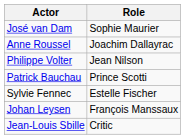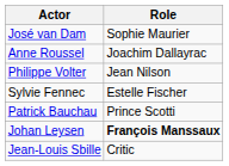 <table class="wikitable">
 <tr>
 <th>Actor</th>
 <th>Role</th>
 </tr>
 <tr>
 <td><a href='#'>José van Dam</a></td>
 <td>Sophie Maurier</td>
 </tr>
 <tr>
 <td><a href='#'>Anne Roussel</a></td>
 <td>Joachim Dallayrac</td>
 </tr>
 <tr>
 <td><a href='#'>Philippe Volter</a></td>
 <td>Jean Nilson</td>
 </tr>
 <tr>
+<td>Sylvie Fennec</td>
+<td>Estelle Fischer</td>
+</tr>
+<tr>
 <td><a href='#'>Patrick Bauchau</a></td>
 <td>Prince Scotti</td>
 </tr>
 <tr>
-<td>Sylvie Fennec</td>
-<td>Estelle Fischer</td>
-</tr>
-<tr>
 <td><a href='#'>Johan Leysen</a></td>
-<td>François Manssaux</td>
+<td><strong>François Manssaux</strong></td>
 </tr>
 <tr>
 <td><a href='#'>Jean-Louis Sbille</a></td>
 <td>Critic</td>
 </tr>
 </table>
